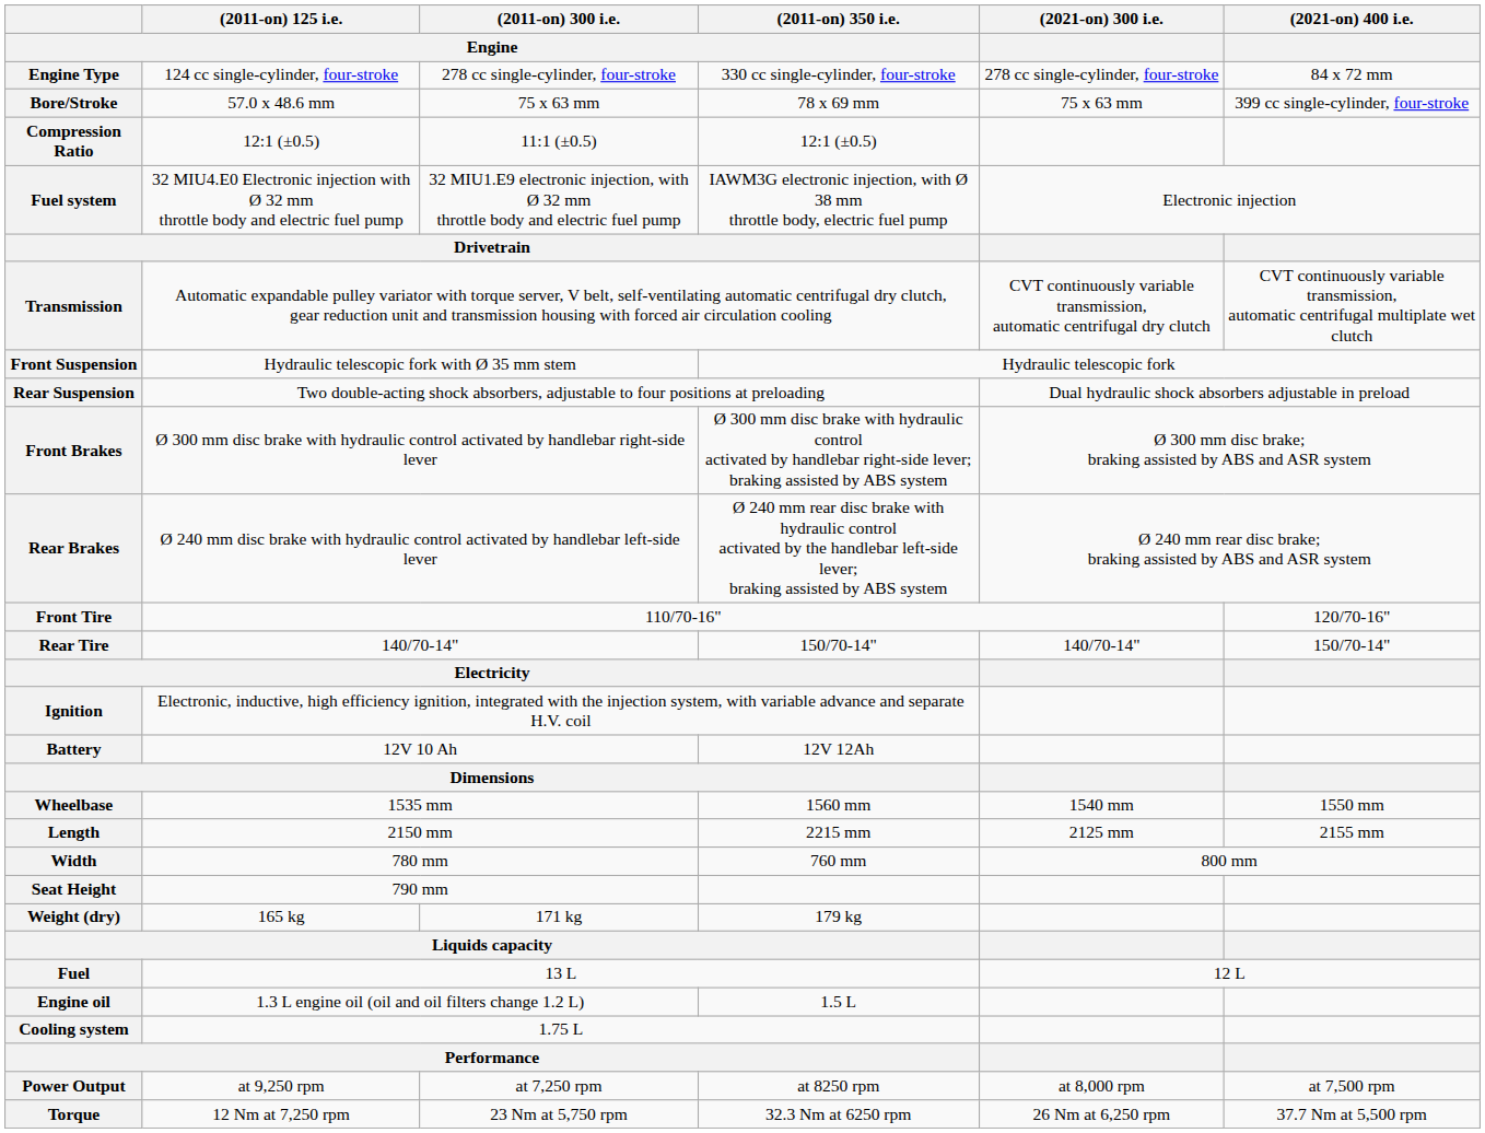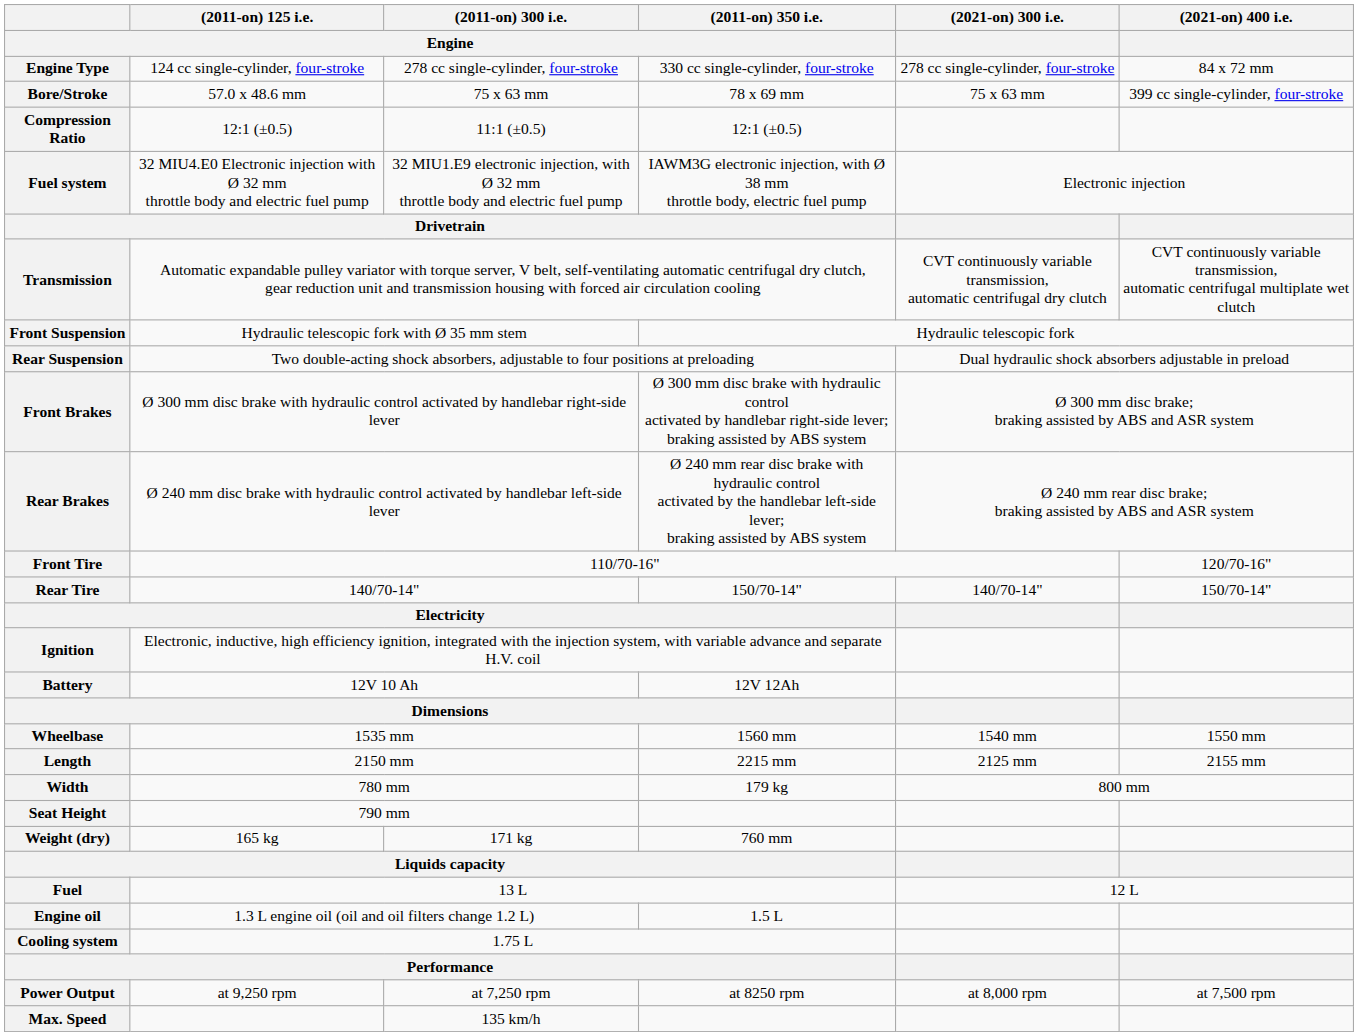 <table class="wikitable" style="text-align:center; font-size:90%;">
 <tr>
 <th></th>
 <th>(2011-on) 125 i.e.</th>
 <th>(2011-on) 300 i.e.</th>
 <th>(2011-on) 350 i.e.</th>
 <th>(2021-on) 300 i.e.</th>
 <th>(2021-on) 400 i.e.</th>
 </tr>
 <tr>
 <th colspan="4">Engine</th>
 <th></th>
 <th></th>
 </tr>
 <tr>
 <th>Engine Type</th>
 <td>124 cc single-cylinder, <a href='#'>four-stroke</a></td>
 <td>278 cc single-cylinder, <a href='#'>four-stroke</a></td>
 <td>330 cc single-cylinder, <a href='#'>four-stroke</a></td>
 <td>278 cc single-cylinder, <a href='#'>four-stroke</a></td>
 <td>84 x 72 mm</td>
 </tr>
 <tr>
 <th>Bore/Stroke</th>
 <td>57.0 x 48.6 mm</td>
 <td>75 x 63 mm</td>
 <td>78 x 69 mm</td>
 <td>75 x 63 mm</td>
 <td>399 cc single-cylinder, <a href='#'>four-stroke</a></td>
 </tr>
 <tr>
 <th>Compression Ratio</th>
 <td>12:1 (±0.5)</td>
 <td>11:1 (±0.5)</td>
 <td>12:1 (±0.5)</td>
 <td></td>
 <td></td>
 </tr>
 <tr>
 <th>Fuel system</th>
 <td>32 MIU4.E0 Electronic injection with Ø 32 mm<br>throttle body and electric fuel pump</td>
 <td>32 MIU1.E9 electronic injection, with Ø 32 mm<br>throttle body and electric fuel pump</td>
 <td>IAWM3G electronic injection, with Ø 38 mm<br>throttle body, electric fuel pump</td>
 <td colspan="2">Electronic injection</td>
 </tr>
 <tr>
 <th colspan="4">Drivetrain</th>
 <th></th>
 <th></th>
 </tr>
 <tr>
 <th>Transmission</th>
 <td colspan="3">Automatic expandable pulley variator with torque server, V belt, self-ventilating automatic centrifugal dry clutch,<br>gear reduction unit and transmission housing with forced air circulation cooling</td>
 <td>CVT continuously variable transmission,<br>automatic centrifugal dry clutch</td>
 <td>CVT continuously variable transmission,<br>automatic centrifugal multiplate wet clutch</td>
 </tr>
 <tr>
 <th>Front Suspension</th>
 <td colspan="2">Hydraulic telescopic fork with Ø 35 mm stem</td>
 <td colspan="3">Hydraulic telescopic fork</td>
 </tr>
 <tr>
 <th>Rear Suspension</th>
 <td colspan="3">Two double-acting shock absorbers, adjustable to four positions at preloading</td>
 <td colspan="2">Dual hydraulic shock absorbers adjustable in preload</td>
 </tr>
 <tr>
 <th>Front Brakes</th>
 <td colspan="2">Ø 300 mm disc brake with hydraulic control activated by handlebar right-side lever</td>
 <td>Ø 300 mm disc brake with hydraulic control<br>activated by handlebar right-side lever;<br>braking assisted by ABS system</td>
 <td colspan="2">Ø 300 mm disc brake;<br>braking assisted by ABS and ASR system</td>
 </tr>
 <tr>
 <th>Rear Brakes</th>
 <td colspan="2">Ø 240 mm disc brake with hydraulic control activated by handlebar left-side lever</td>
 <td>Ø 240 mm rear disc brake with hydraulic control<br>activated by the handlebar left-side lever;<br>braking assisted by ABS system</td>
 <td colspan="2">Ø 240 mm rear disc brake;<br>braking assisted by ABS and ASR system</td>
 </tr>
 <tr>
 <th>Front Tire</th>
 <td colspan="4">110/70-16"</td>
 <td>120/70-16"</td>
 </tr>
 <tr>
 <th>Rear Tire</th>
 <td colspan="2">140/70-14"</td>
 <td>150/70-14"</td>
 <td>140/70-14"</td>
 <td>150/70-14"</td>
 </tr>
 <tr>
 <th colspan="4">Electricity</th>
 <th></th>
 <th></th>
 </tr>
 <tr>
 <th>Ignition</th>
 <td colspan="3">Electronic, inductive, high efficiency ignition, integrated with the injection system, with variable advance and separate H.V. coil</td>
 <td></td>
 <td></td>
 </tr>
 <tr>
 <th>Battery</th>
 <td colspan="2">12V 10 Ah</td>
 <td>12V 12Ah</td>
 <td></td>
 <td></td>
 </tr>
 <tr>
 <th colspan="4">Dimensions</th>
 <th></th>
 <th></th>
 </tr>
 <tr>
 <th>Wheelbase</th>
 <td colspan="2">1535 mm</td>
 <td>1560 mm</td>
 <td>1540 mm</td>
 <td>1550 mm</td>
 </tr>
 <tr>
 <th>Length</th>
 <td colspan="2">2150 mm</td>
 <td>2215 mm</td>
 <td>2125 mm</td>
 <td>2155 mm</td>
 </tr>
 <tr>
 <th>Width</th>
 <td colspan="2">780 mm</td>
-<td>760 mm</td>
+<td>179 kg</td>
 <td colspan="2">800 mm</td>
 </tr>
 <tr>
 <th>Seat Height</th>
 <td colspan="2">790 mm</td>
 <td></td>
 <td></td>
 <td></td>
 </tr>
 <tr>
 <th>Weight (dry)</th>
 <td>165 kg</td>
 <td>171 kg</td>
-<td>179 kg</td>
+<td>760 mm</td>
 <td></td>
 <td></td>
 </tr>
 <tr>
 <th colspan="4">Liquids capacity</th>
 <th></th>
 <th></th>
 </tr>
 <tr>
 <th>Fuel</th>
 <td colspan="3">13 L</td>
 <td colspan="2">12 L</td>
 </tr>
 <tr>
 <th>Engine oil</th>
 <td colspan="2">1.3 L engine oil (oil and oil filters change 1.2 L)</td>
 <td>1.5 L</td>
 <td></td>
 <td></td>
 </tr>
 <tr>
 <th>Cooling system</th>
 <td colspan="3">1.75 L</td>
 <td></td>
 <td></td>
 </tr>
 <tr>
 <th colspan="4">Performance</th>
 <th></th>
 <th></th>
 </tr>
 <tr>
 <th>Power Output</th>
 <td> at 9,250 rpm</td>
 <td> at 7,250 rpm</td>
 <td> at 8250 rpm</td>
 <td> at 8,000 rpm</td>
 <td> at 7,500 rpm</td>
 </tr>
 <tr>
-<th>Torque</th>
-<td>12 Nm at 7,250 rpm</td>
-<td>23 Nm at 5,750 rpm</td>
-<td>32.3 Nm at 6250 rpm</td>
-<td>26 Nm at 6,250 rpm</td>
-<td>37.7 Nm at 5,500 rpm</td>
+<th>Max. Speed</th>
+<td></td>
+<td>135 km/h</td>
+<td></td>
+<td></td>
+<td></td>
 </tr>
 </table>
